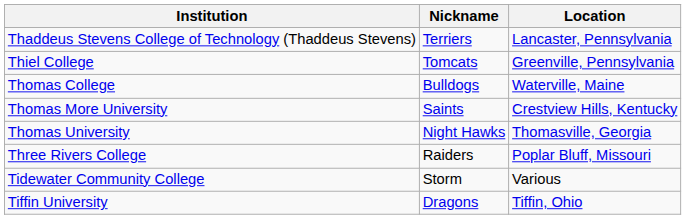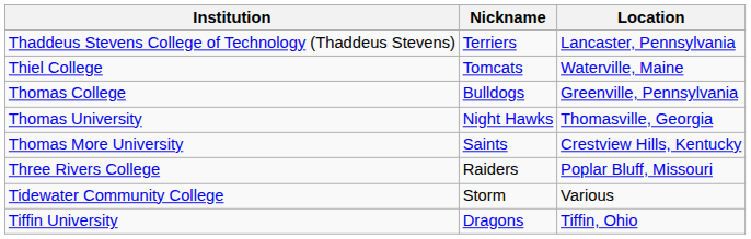 <table class="wikitable">
 <tr>
 <th>Institution</th>
 <th>Nickname</th>
 <th>Location</th>
 </tr>
 <tr>
 <td><a href='#'>Thaddeus Stevens College of Technology</a> (Thaddeus Stevens)</td>
 <td><a href='#'>Terriers</a></td>
 <td><a href='#'>Lancaster, Pennsylvania</a></td>
 </tr>
 <tr>
 <td><a href='#'>Thiel College</a></td>
 <td><a href='#'>Tomcats</a></td>
-<td><a href='#'>Greenville, Pennsylvania</a></td>
+<td><a href='#'>Waterville, Maine</a></td>
 </tr>
 <tr>
 <td><a href='#'>Thomas College</a></td>
 <td><a href='#'>Bulldogs</a></td>
-<td><a href='#'>Waterville, Maine</a></td>
+<td><a href='#'>Greenville, Pennsylvania</a></td>
+</tr>
+<tr>
+<td><a href='#'>Thomas University</a></td>
+<td><a href='#'>Night Hawks</a></td>
+<td><a href='#'>Thomasville, Georgia</a></td>
 </tr>
 <tr>
 <td><a href='#'>Thomas More University</a></td>
 <td><a href='#'>Saints</a></td>
 <td><a href='#'>Crestview Hills, Kentucky</a></td>
-</tr>
-<tr>
-<td><a href='#'>Thomas University</a></td>
-<td><a href='#'>Night Hawks</a></td>
-<td><a href='#'>Thomasville, Georgia</a></td>
 </tr>
 <tr>
 <td><a href='#'>Three Rivers College</a></td>
 <td>Raiders</td>
 <td><a href='#'>Poplar Bluff, Missouri</a></td>
 </tr>
 <tr>
 <td><a href='#'>Tidewater Community College</a></td>
 <td>Storm</td>
 <td>Various</td>
 </tr>
 <tr>
 <td><a href='#'>Tiffin University</a></td>
 <td><a href='#'>Dragons</a></td>
 <td><a href='#'>Tiffin, Ohio</a></td>
 </tr>
 </table>
